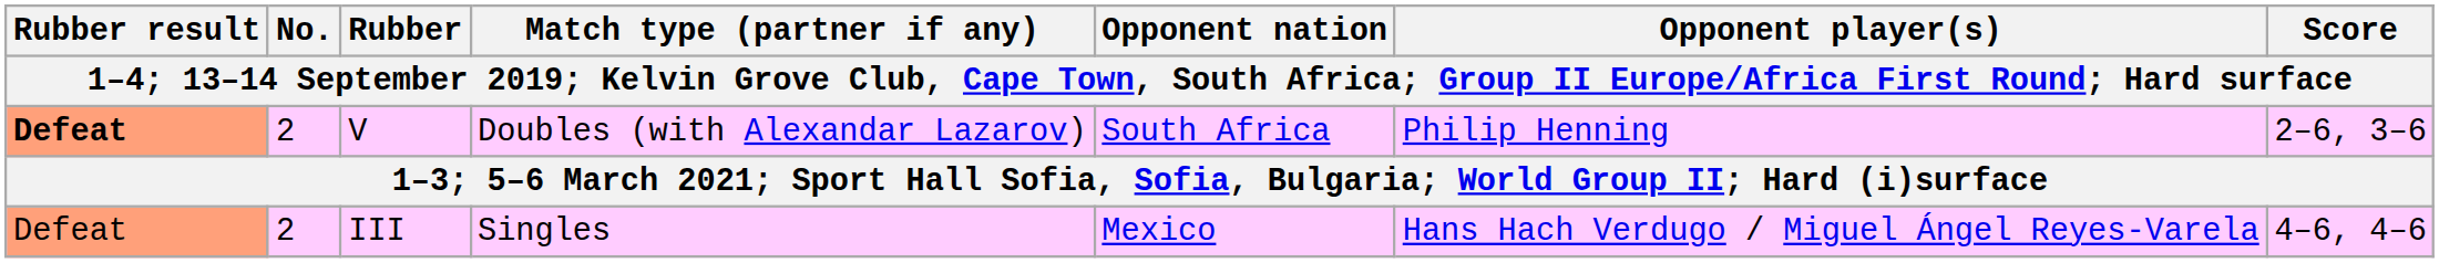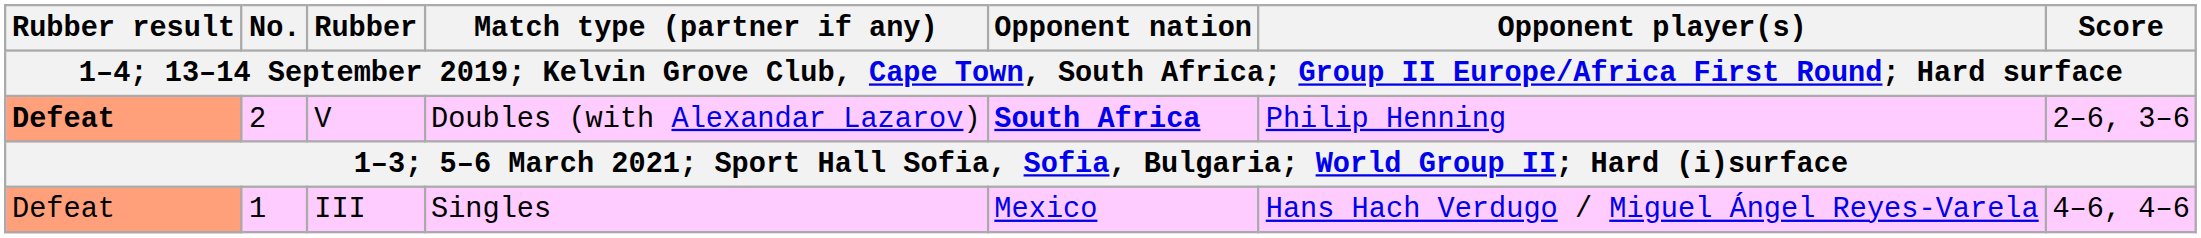 <table class=wikitable style=font-size:97%>
 <tr>
 <th scope="col">Rubber result</th>
 <th scope="col">No.</th>
 <th scope="col">Rubber</th>
 <th scope="col">Match type (partner if any)</th>
 <th scope="col">Opponent nation</th>
 <th scope="col">Opponent player(s)</th>
 <th scope="col">Score</th>
 </tr>
 <tr>
 <th colspan=7>1–4; 13–14 September 2019; Kelvin Grove Club, <a href='#'>Cape Town</a>, South Africa; <a href='#'>Group II Europe/Africa First Round</a>; Hard surface</th>
 </tr>
 <tr style="background:#fcf;">
 <td bgcolor=FFA07A><strong>Defeat</strong></td>
 <td>2</td>
 <td>V</td>
 <td>Doubles (with <a href='#'>Alexandar Lazarov</a>)</td>
-<td> <a href='#'>South Africa</a></td>
+<td><strong> <a href='#'>South Africa</a></strong></td>
 <td><a href='#'>Philip Henning</a></td>
 <td>2–6, 3–6</td>
 </tr>
 <tr>
 <th colspan=7>1–3; 5–6 March 2021; Sport Hall Sofia, <a href='#'>Sofia</a>, Bulgaria; <a href='#'>World Group II</a>; Hard (i)surface</th>
 </tr>
 <tr style="background:#fcf;">
 <td bgcolor=FFA07A>Defeat</td>
-<td>2</td>
+<td>1</td>
 <td>III</td>
 <td>Singles</td>
 <td> <a href='#'>Mexico</a></td>
 <td><a href='#'>Hans Hach Verdugo</a> / <a href='#'>Miguel Ángel Reyes-Varela</a></td>
 <td>4–6, 4–6</td>
 </tr>
 </table>
